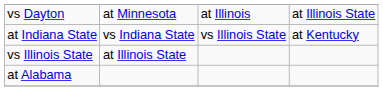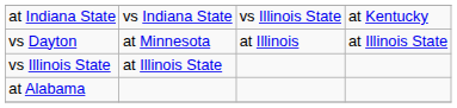 <table class="wikitable">
 <tr>
+</tr>
+<tr>
+<td>at <a href='#'>Indiana State</a></td>
+<td>vs <a href='#'>Indiana State</a></td>
+<td>vs <a href='#'>Illinois State</a></td>
+<td>at <a href='#'>Kentucky</a></td>
 </tr>
 <tr>
 <td>vs <a href='#'>Dayton</a></td>
 <td>at <a href='#'>Minnesota</a></td>
 <td>at <a href='#'>Illinois</a></td>
 <td>at <a href='#'>Illinois State</a></td>
-</tr>
-<tr>
-<td>at <a href='#'>Indiana State</a></td>
-<td>vs <a href='#'>Indiana State</a></td>
-<td>vs <a href='#'>Illinois State</a></td>
-<td>at <a href='#'>Kentucky</a></td>
 </tr>
 <tr>
 <td>vs <a href='#'>Illinois State</a></td>
 <td>at <a href='#'>Illinois State</a></td>
 <td></td>
 <td></td>
 </tr>
 <tr>
 <td>at <a href='#'>Alabama</a></td>
 <td></td>
 <td></td>
 <td></td>
 </tr>
 <tr>
 </tr>
 </table>
